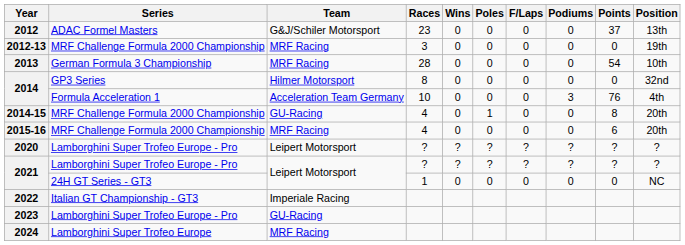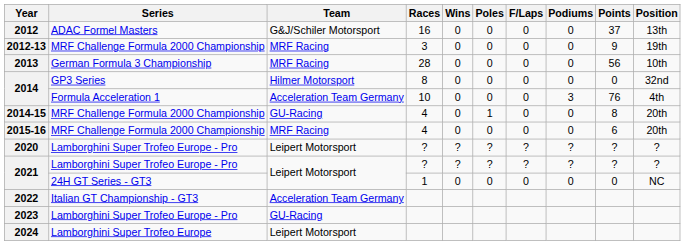 <table class="wikitable" style="font-size: 90%; text-align:center">
 <tr>
 <th>Year</th>
 <th>Series</th>
 <th>Team</th>
 <th>Races</th>
 <th>Wins</th>
 <th>Poles</th>
 <th>F/Laps</th>
 <th>Podiums</th>
 <th>Points</th>
 <th>Position</th>
 </tr>
 <tr>
 <th>2012</th>
 <td align=left><a href='#'>ADAC Formel Masters</a></td>
 <td align=left>G&J/Schiler Motorsport</td>
-<td>23</td>
+<td>16</td>
 <td>0</td>
 <td>0</td>
 <td>0</td>
 <td>0</td>
 <td>37</td>
 <td>13th</td>
 </tr>
 <tr>
 <th>2012-13</th>
 <td align=left><a href='#'>MRF Challenge Formula 2000 Championship</a></td>
 <td align=left><a href='#'>MRF Racing</a></td>
 <td>3</td>
 <td>0</td>
 <td>0</td>
 <td>0</td>
 <td>0</td>
-<td>0</td>
+<td>9</td>
 <td>19th</td>
 </tr>
 <tr>
 <th>2013</th>
 <td align=left><a href='#'>German Formula 3 Championship</a></td>
 <td align=left><a href='#'>MRF Racing</a></td>
 <td>28</td>
 <td>0</td>
 <td>0</td>
 <td>0</td>
 <td>0</td>
-<td>54</td>
+<td>56</td>
 <td>10th</td>
 </tr>
 <tr>
 <th rowspan="2">2014</th>
 <td align=left><a href='#'>GP3 Series</a></td>
 <td align=left><a href='#'>Hilmer Motorsport</a></td>
 <td>8</td>
 <td>0</td>
 <td>0</td>
 <td>0</td>
 <td>0</td>
 <td>0</td>
 <td>32nd</td>
 </tr>
 <tr>
 <td align=left><a href='#'>Formula Acceleration 1</a></td>
 <td align=left><a href='#'>Acceleration Team Germany</a></td>
 <td>10</td>
 <td>0</td>
 <td>0</td>
 <td>0</td>
 <td>3</td>
 <td>76</td>
 <td>4th</td>
 </tr>
 <tr>
 <th>2014-15</th>
 <td align=left><a href='#'>MRF Challenge Formula 2000 Championship</a></td>
 <td align=left><a href='#'>GU-Racing</a></td>
 <td>4</td>
 <td>0</td>
 <td>1</td>
 <td>0</td>
 <td>0</td>
 <td>8</td>
 <td>20th</td>
 </tr>
 <tr>
 <th>2015-16</th>
 <td align=left><a href='#'>MRF Challenge Formula 2000 Championship</a></td>
 <td align=left><a href='#'>MRF Racing</a></td>
 <td>4</td>
 <td>0</td>
 <td>0</td>
 <td>0</td>
 <td>0</td>
 <td>6</td>
 <td>20th</td>
 </tr>
 <tr>
 <th align=left>2020</th>
 <td align=left><a href='#'>Lamborghini Super Trofeo Europe - Pro</a></td>
 <td align=left>Leipert Motorsport</td>
 <td>?</td>
 <td>?</td>
 <td>?</td>
 <td>?</td>
 <td>?</td>
 <td>?</td>
 <td>?</td>
 </tr>
 <tr>
 <th rowspan="2">2021</th>
 <td align=left><a href='#'>Lamborghini Super Trofeo Europe - Pro</a></td>
 <td rowspan="2" align="left">Leipert Motorsport</td>
 <td>?</td>
 <td>?</td>
 <td>?</td>
 <td>?</td>
 <td>?</td>
 <td>?</td>
 <td>?</td>
 </tr>
 <tr>
 <td align=left><a href='#'>24H GT Series - GT3</a></td>
 <td>1</td>
 <td>0</td>
 <td>0</td>
 <td>0</td>
 <td>0</td>
 <td>0</td>
 <td>NC</td>
 </tr>
 <tr>
 <th>2022</th>
 <td align=left><a href='#'>Italian GT Championship - GT3</a></td>
-<td align=left>Imperiale Racing</td>
+<td align=left><a href='#'>Acceleration Team Germany</a></td>
 <td></td>
 <td></td>
 <td></td>
 <td></td>
 <td></td>
 <td></td>
 <td></td>
 </tr>
 <tr>
 <th>2023</th>
 <td align=left><a href='#'>Lamborghini Super Trofeo Europe - Pro</a></td>
 <td align=left><a href='#'>GU-Racing</a></td>
 <td></td>
 <td></td>
 <td></td>
 <td></td>
 <td></td>
 <td></td>
 <td></td>
 </tr>
 <tr>
 <th>2024</th>
 <td align=left><a href='#'>Lamborghini Super Trofeo Europe</a></td>
-<td align=left><a href='#'>MRF Racing</a></td>
+<td align=left>Leipert Motorsport</td>
 <td></td>
 <td></td>
 <td></td>
 <td></td>
 <td></td>
 <td></td>
 <td></td>
 </tr>
 </table>
